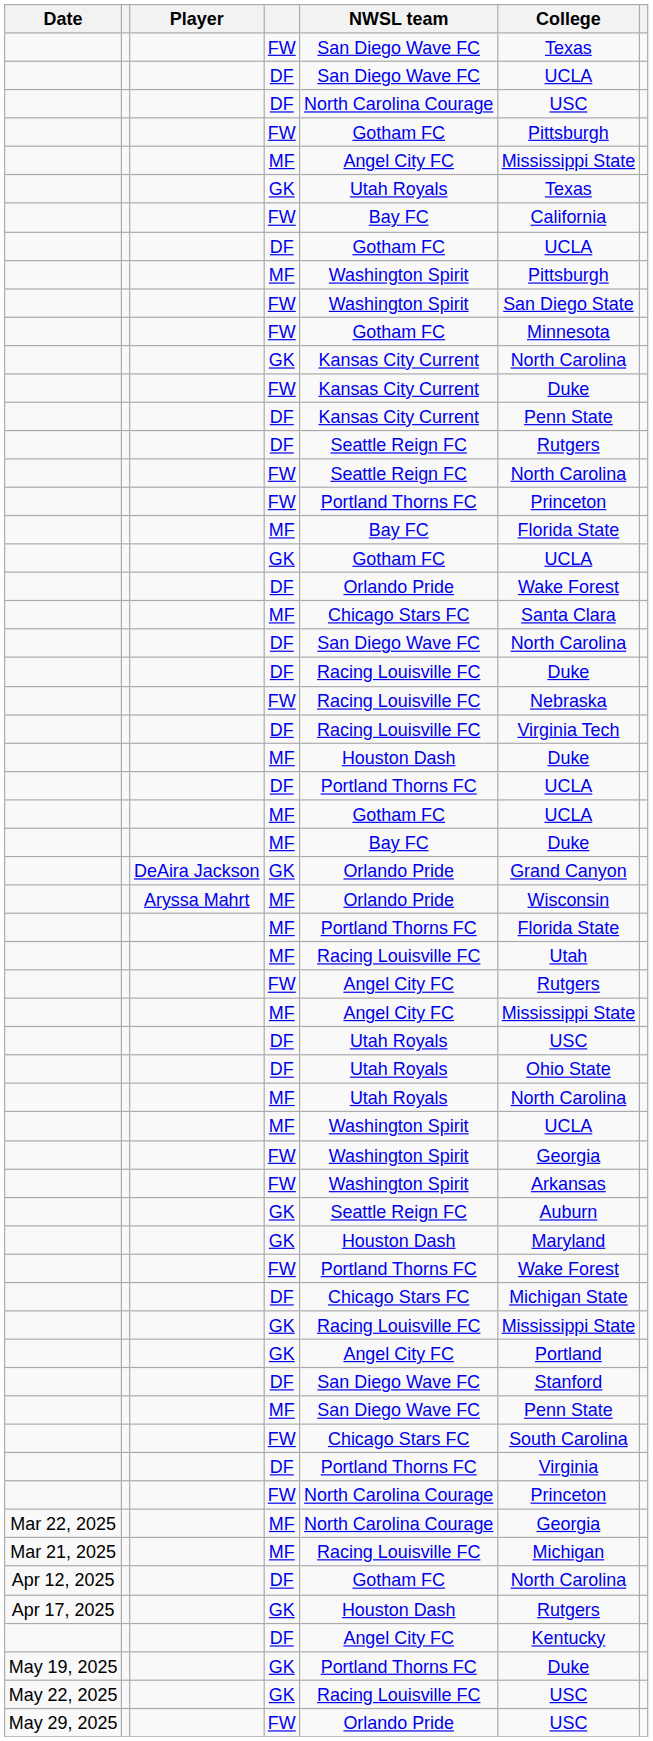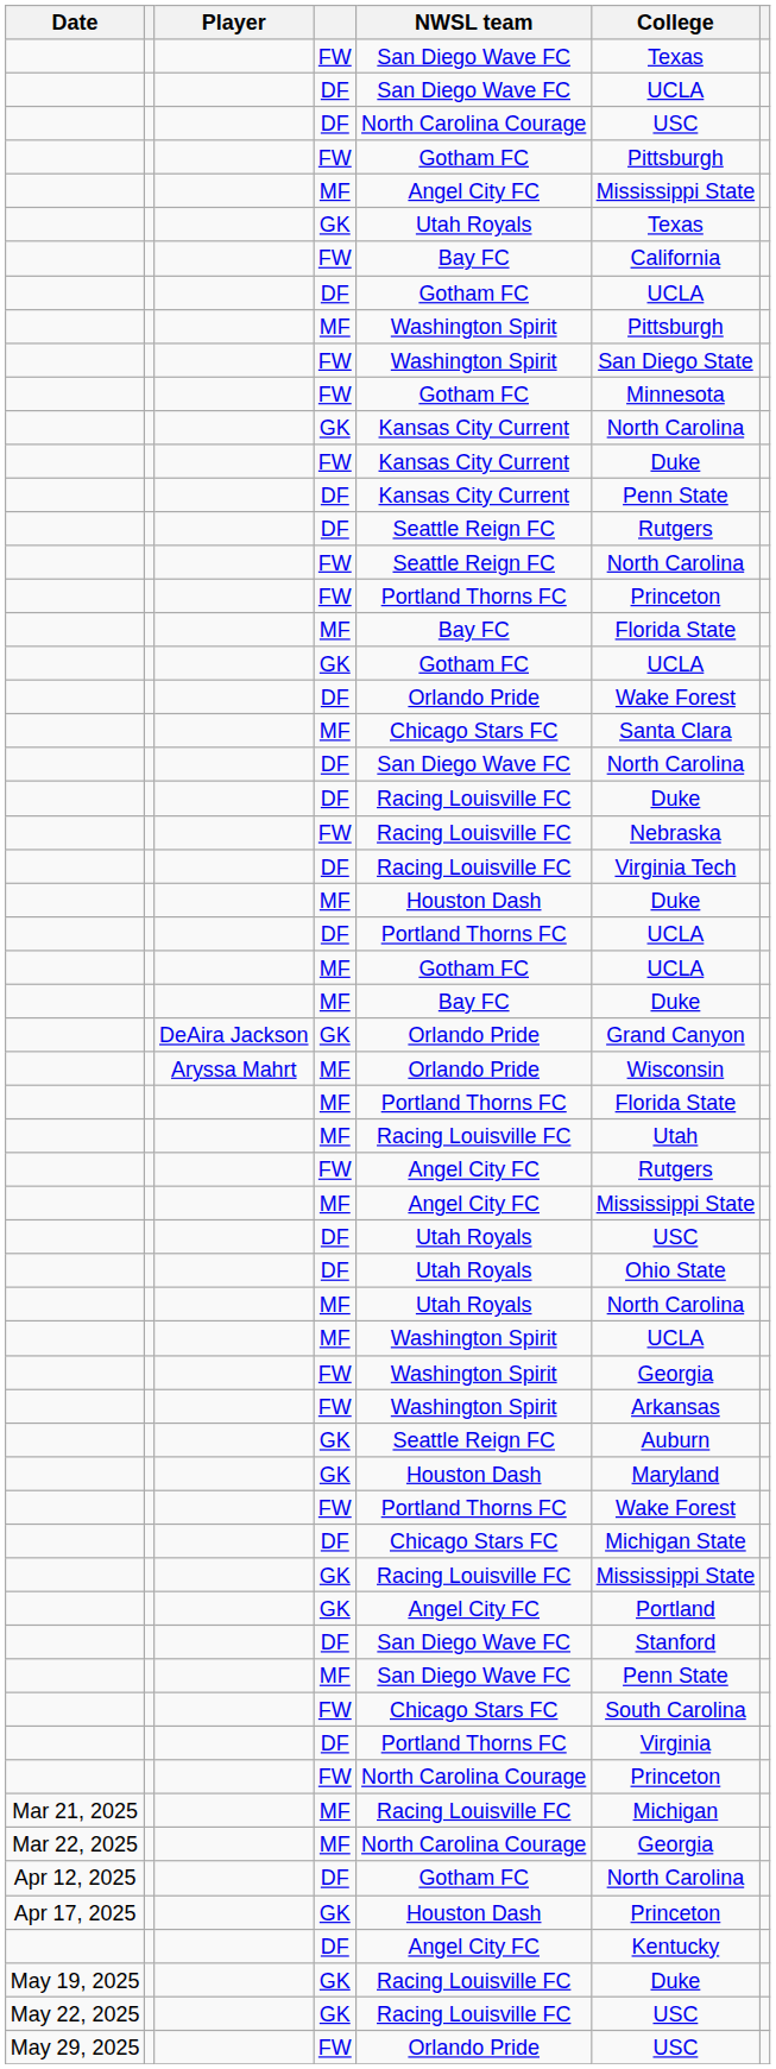 <table class="wikitable sortable" style="font-size: 95%;text-align: center;">
 <tr>
 <th>Date</th>
 <th></th>
 <th>Player</th>
 <th></th>
 <th>NWSL team</th>
 <th>College</th>
 <th class=unsortable></th>
 </tr>
 <tr>
 <td></td>
 <td></td>
 <td></td>
 <td><a href='#'>FW</a></td>
 <td><a href='#'>San Diego Wave FC</a></td>
 <td><a href='#'>Texas</a></td>
 <td></td>
 </tr>
 <tr>
 <td></td>
 <td></td>
 <td></td>
 <td><a href='#'>DF</a></td>
 <td><a href='#'>San Diego Wave FC</a></td>
 <td><a href='#'>UCLA</a></td>
 <td></td>
 </tr>
 <tr>
 <td></td>
 <td></td>
 <td></td>
 <td><a href='#'>DF</a></td>
 <td><a href='#'>North Carolina Courage</a></td>
 <td><a href='#'>USC</a></td>
 <td></td>
 </tr>
 <tr>
 <td></td>
 <td></td>
 <td></td>
 <td><a href='#'>FW</a></td>
 <td><a href='#'>Gotham FC</a></td>
 <td><a href='#'>Pittsburgh</a></td>
 <td></td>
 </tr>
 <tr>
 <td></td>
 <td></td>
 <td></td>
 <td><a href='#'>MF</a></td>
 <td><a href='#'>Angel City FC</a></td>
 <td><a href='#'>Mississippi State</a></td>
 <td></td>
 </tr>
 <tr>
 <td></td>
 <td></td>
 <td></td>
 <td><a href='#'>GK</a></td>
 <td><a href='#'>Utah Royals</a></td>
 <td><a href='#'>Texas</a></td>
 <td></td>
 </tr>
 <tr>
 <td></td>
 <td></td>
 <td></td>
 <td><a href='#'>FW</a></td>
 <td><a href='#'>Bay FC</a></td>
 <td><a href='#'>California</a></td>
 <td></td>
 </tr>
 <tr>
 <td></td>
 <td></td>
 <td></td>
 <td><a href='#'>DF</a></td>
 <td><a href='#'>Gotham FC</a></td>
 <td><a href='#'>UCLA</a></td>
 <td></td>
 </tr>
 <tr>
 <td></td>
 <td></td>
 <td></td>
 <td><a href='#'>MF</a></td>
 <td><a href='#'>Washington Spirit</a></td>
 <td><a href='#'>Pittsburgh</a></td>
 <td></td>
 </tr>
 <tr>
 <td></td>
 <td></td>
 <td></td>
 <td><a href='#'>FW</a></td>
 <td><a href='#'>Washington Spirit</a></td>
 <td><a href='#'>San Diego State</a></td>
 <td></td>
 </tr>
 <tr>
 <td></td>
 <td></td>
 <td></td>
 <td><a href='#'>FW</a></td>
 <td><a href='#'>Gotham FC</a></td>
 <td><a href='#'>Minnesota</a></td>
 <td></td>
 </tr>
 <tr>
 <td></td>
 <td></td>
 <td></td>
 <td><a href='#'>GK</a></td>
 <td><a href='#'>Kansas City Current</a></td>
 <td><a href='#'>North Carolina</a></td>
 <td></td>
 </tr>
 <tr>
 <td></td>
 <td></td>
 <td></td>
 <td><a href='#'>FW</a></td>
 <td><a href='#'>Kansas City Current</a></td>
 <td><a href='#'>Duke</a></td>
 <td></td>
 </tr>
 <tr>
 <td></td>
 <td></td>
 <td></td>
 <td><a href='#'>DF</a></td>
 <td><a href='#'>Kansas City Current</a></td>
 <td><a href='#'>Penn State</a></td>
 <td></td>
 </tr>
 <tr>
 <td></td>
 <td></td>
 <td></td>
 <td><a href='#'>DF</a></td>
 <td><a href='#'>Seattle Reign FC</a></td>
 <td><a href='#'>Rutgers</a></td>
 <td></td>
 </tr>
 <tr>
 <td></td>
 <td></td>
 <td></td>
 <td><a href='#'>FW</a></td>
 <td><a href='#'>Seattle Reign FC</a></td>
 <td><a href='#'>North Carolina</a></td>
 <td></td>
 </tr>
 <tr>
 <td></td>
 <td></td>
 <td></td>
 <td><a href='#'>FW</a></td>
 <td><a href='#'>Portland Thorns FC</a></td>
 <td><a href='#'>Princeton</a></td>
 <td></td>
 </tr>
 <tr>
 <td></td>
 <td></td>
 <td></td>
 <td><a href='#'>MF</a></td>
 <td><a href='#'>Bay FC</a></td>
 <td><a href='#'>Florida State</a></td>
 <td></td>
 </tr>
 <tr>
 <td></td>
 <td></td>
 <td></td>
 <td><a href='#'>GK</a></td>
 <td><a href='#'>Gotham FC</a></td>
 <td><a href='#'>UCLA</a></td>
 <td></td>
 </tr>
 <tr>
 <td></td>
 <td></td>
 <td></td>
 <td><a href='#'>DF</a></td>
 <td><a href='#'>Orlando Pride</a></td>
 <td><a href='#'>Wake Forest</a></td>
 <td></td>
 </tr>
 <tr>
 <td></td>
 <td></td>
 <td></td>
 <td><a href='#'>MF</a></td>
 <td><a href='#'>Chicago Stars FC</a></td>
 <td><a href='#'>Santa Clara</a></td>
 <td></td>
 </tr>
 <tr>
 <td></td>
 <td></td>
 <td></td>
 <td><a href='#'>DF</a></td>
 <td><a href='#'>San Diego Wave FC</a></td>
 <td><a href='#'>North Carolina</a></td>
 <td></td>
 </tr>
 <tr>
 <td></td>
 <td></td>
 <td></td>
 <td><a href='#'>DF</a></td>
 <td><a href='#'>Racing Louisville FC</a></td>
 <td><a href='#'>Duke</a></td>
 <td></td>
 </tr>
 <tr>
 <td></td>
 <td></td>
 <td></td>
 <td><a href='#'>FW</a></td>
 <td><a href='#'>Racing Louisville FC</a></td>
 <td><a href='#'>Nebraska</a></td>
 <td></td>
 </tr>
 <tr>
 <td></td>
 <td></td>
 <td></td>
 <td><a href='#'>DF</a></td>
 <td><a href='#'>Racing Louisville FC</a></td>
 <td><a href='#'>Virginia Tech</a></td>
 <td></td>
 </tr>
 <tr>
 <td></td>
 <td></td>
 <td></td>
 <td><a href='#'>MF</a></td>
 <td><a href='#'>Houston Dash</a></td>
 <td><a href='#'>Duke</a></td>
 <td></td>
 </tr>
 <tr>
 <td></td>
 <td></td>
 <td></td>
 <td><a href='#'>DF</a></td>
 <td><a href='#'>Portland Thorns FC</a></td>
 <td><a href='#'>UCLA</a></td>
 <td></td>
 </tr>
 <tr>
 <td></td>
 <td></td>
 <td></td>
 <td><a href='#'>MF</a></td>
 <td><a href='#'>Gotham FC</a></td>
 <td><a href='#'>UCLA</a></td>
 <td></td>
 </tr>
 <tr>
 <td></td>
 <td></td>
 <td></td>
 <td><a href='#'>MF</a></td>
 <td><a href='#'>Bay FC</a></td>
 <td><a href='#'>Duke</a></td>
 <td></td>
 </tr>
 <tr>
 <td></td>
 <td></td>
 <td><a href='#'>DeAira Jackson</a></td>
 <td><a href='#'>GK</a></td>
 <td><a href='#'>Orlando Pride</a></td>
 <td><a href='#'>Grand Canyon</a></td>
 <td></td>
 </tr>
 <tr>
 <td></td>
 <td></td>
 <td><a href='#'>Aryssa Mahrt</a></td>
 <td><a href='#'>MF</a></td>
 <td><a href='#'>Orlando Pride</a></td>
 <td><a href='#'>Wisconsin</a></td>
 <td></td>
 </tr>
 <tr>
 <td></td>
 <td></td>
 <td></td>
 <td><a href='#'>MF</a></td>
 <td><a href='#'>Portland Thorns FC</a></td>
 <td><a href='#'>Florida State</a></td>
 <td></td>
 </tr>
 <tr>
 <td></td>
 <td></td>
 <td></td>
 <td><a href='#'>MF</a></td>
 <td><a href='#'>Racing Louisville FC</a></td>
 <td><a href='#'>Utah</a></td>
 <td></td>
 </tr>
 <tr>
 <td></td>
 <td></td>
 <td></td>
 <td><a href='#'>FW</a></td>
 <td><a href='#'>Angel City FC</a></td>
 <td><a href='#'>Rutgers</a></td>
 <td></td>
 </tr>
 <tr>
 <td></td>
 <td></td>
 <td></td>
 <td><a href='#'>MF</a></td>
 <td><a href='#'>Angel City FC</a></td>
 <td><a href='#'>Mississippi State</a></td>
 <td></td>
 </tr>
 <tr>
 <td></td>
 <td></td>
 <td></td>
 <td><a href='#'>DF</a></td>
 <td><a href='#'>Utah Royals</a></td>
 <td><a href='#'>USC</a></td>
 <td></td>
 </tr>
 <tr>
 <td></td>
 <td></td>
 <td></td>
 <td><a href='#'>DF</a></td>
 <td><a href='#'>Utah Royals</a></td>
 <td><a href='#'>Ohio State</a></td>
 <td></td>
 </tr>
 <tr>
 <td></td>
 <td></td>
 <td></td>
 <td><a href='#'>MF</a></td>
 <td><a href='#'>Utah Royals</a></td>
 <td><a href='#'>North Carolina</a></td>
 <td></td>
 </tr>
 <tr>
 <td></td>
 <td></td>
 <td></td>
 <td><a href='#'>MF</a></td>
 <td><a href='#'>Washington Spirit</a></td>
 <td><a href='#'>UCLA</a></td>
 <td></td>
 </tr>
 <tr>
 <td></td>
 <td></td>
 <td></td>
 <td><a href='#'>FW</a></td>
 <td><a href='#'>Washington Spirit</a></td>
 <td><a href='#'>Georgia</a></td>
 <td></td>
 </tr>
 <tr>
 <td></td>
 <td></td>
 <td></td>
 <td><a href='#'>FW</a></td>
 <td><a href='#'>Washington Spirit</a></td>
 <td><a href='#'>Arkansas</a></td>
 <td></td>
 </tr>
 <tr>
 <td></td>
 <td></td>
 <td></td>
 <td><a href='#'>GK</a></td>
 <td><a href='#'>Seattle Reign FC</a></td>
 <td><a href='#'>Auburn</a></td>
 <td></td>
 </tr>
 <tr>
 <td></td>
 <td></td>
 <td></td>
 <td><a href='#'>GK</a></td>
 <td><a href='#'>Houston Dash</a></td>
 <td><a href='#'>Maryland</a></td>
 <td></td>
 </tr>
 <tr>
 <td></td>
 <td></td>
 <td></td>
 <td><a href='#'>FW</a></td>
 <td><a href='#'>Portland Thorns FC</a></td>
 <td><a href='#'>Wake Forest</a></td>
 <td></td>
 </tr>
 <tr>
 <td></td>
 <td></td>
 <td></td>
 <td><a href='#'>DF</a></td>
 <td><a href='#'>Chicago Stars FC</a></td>
 <td><a href='#'>Michigan State</a></td>
 <td></td>
 </tr>
 <tr>
 <td></td>
 <td></td>
 <td></td>
 <td><a href='#'>GK</a></td>
 <td><a href='#'>Racing Louisville FC</a></td>
 <td><a href='#'>Mississippi State</a></td>
 <td></td>
 </tr>
 <tr>
 <td></td>
 <td></td>
 <td></td>
 <td><a href='#'>GK</a></td>
 <td><a href='#'>Angel City FC</a></td>
 <td><a href='#'>Portland</a></td>
 <td></td>
 </tr>
 <tr>
 <td></td>
 <td></td>
 <td></td>
 <td><a href='#'>DF</a></td>
 <td><a href='#'>San Diego Wave FC</a></td>
 <td><a href='#'>Stanford</a></td>
 <td></td>
 </tr>
 <tr>
 <td></td>
 <td></td>
 <td></td>
 <td><a href='#'>MF</a></td>
 <td><a href='#'>San Diego Wave FC</a></td>
 <td><a href='#'>Penn State</a></td>
 <td></td>
 </tr>
 <tr>
 <td></td>
 <td></td>
 <td></td>
 <td><a href='#'>FW</a></td>
 <td><a href='#'>Chicago Stars FC</a></td>
 <td><a href='#'>South Carolina</a></td>
 <td></td>
 </tr>
 <tr>
 <td></td>
 <td></td>
 <td></td>
 <td><a href='#'>DF</a></td>
 <td><a href='#'>Portland Thorns FC</a></td>
 <td><a href='#'>Virginia</a></td>
 <td></td>
 </tr>
 <tr>
 <td></td>
 <td></td>
 <td></td>
 <td><a href='#'>FW</a></td>
 <td><a href='#'>North Carolina Courage</a></td>
 <td><a href='#'>Princeton</a></td>
 <td></td>
 </tr>
 <tr>
+<td>Mar 21, 2025</td>
+<td></td>
+<td></td>
+<td><a href='#'>MF</a></td>
+<td><a href='#'>Racing Louisville FC</a></td>
+<td><a href='#'>Michigan</a></td>
+<td></td>
+</tr>
+<tr>
 <td>Mar 22, 2025</td>
 <td></td>
 <td></td>
 <td><a href='#'>MF</a></td>
 <td><a href='#'>North Carolina Courage</a></td>
 <td><a href='#'>Georgia</a></td>
-<td></td>
-</tr>
-<tr>
-<td>Mar 21, 2025</td>
-<td></td>
-<td></td>
-<td><a href='#'>MF</a></td>
-<td><a href='#'>Racing Louisville FC</a></td>
-<td><a href='#'>Michigan</a></td>
 <td></td>
 </tr>
 <tr>
 <td>Apr 12, 2025</td>
 <td></td>
 <td></td>
 <td><a href='#'>DF</a></td>
 <td><a href='#'>Gotham FC</a></td>
 <td><a href='#'>North Carolina</a></td>
 <td></td>
 </tr>
 <tr>
 <td>Apr 17, 2025</td>
 <td></td>
 <td></td>
 <td><a href='#'>GK</a></td>
 <td><a href='#'>Houston Dash</a></td>
-<td><a href='#'>Rutgers</a></td>
+<td><a href='#'>Princeton</a></td>
 <td></td>
 </tr>
 <tr>
 <td></td>
 <td></td>
 <td></td>
 <td><a href='#'>DF</a></td>
 <td><a href='#'>Angel City FC</a></td>
 <td><a href='#'>Kentucky</a></td>
 <td></td>
 </tr>
 <tr>
 <td>May 19, 2025</td>
 <td></td>
 <td></td>
 <td><a href='#'>GK</a></td>
-<td><a href='#'>Portland Thorns FC</a></td>
+<td><a href='#'>Racing Louisville FC</a></td>
 <td><a href='#'>Duke</a></td>
 <td></td>
 </tr>
 <tr>
 <td>May 22, 2025</td>
 <td></td>
 <td></td>
 <td><a href='#'>GK</a></td>
 <td><a href='#'>Racing Louisville FC</a></td>
 <td><a href='#'>USC</a></td>
 <td></td>
 </tr>
 <tr>
 <td>May 29, 2025</td>
 <td></td>
 <td></td>
 <td><a href='#'>FW</a></td>
 <td><a href='#'>Orlando Pride</a></td>
 <td><a href='#'>USC</a></td>
 <td></td>
 </tr>
 </table>
